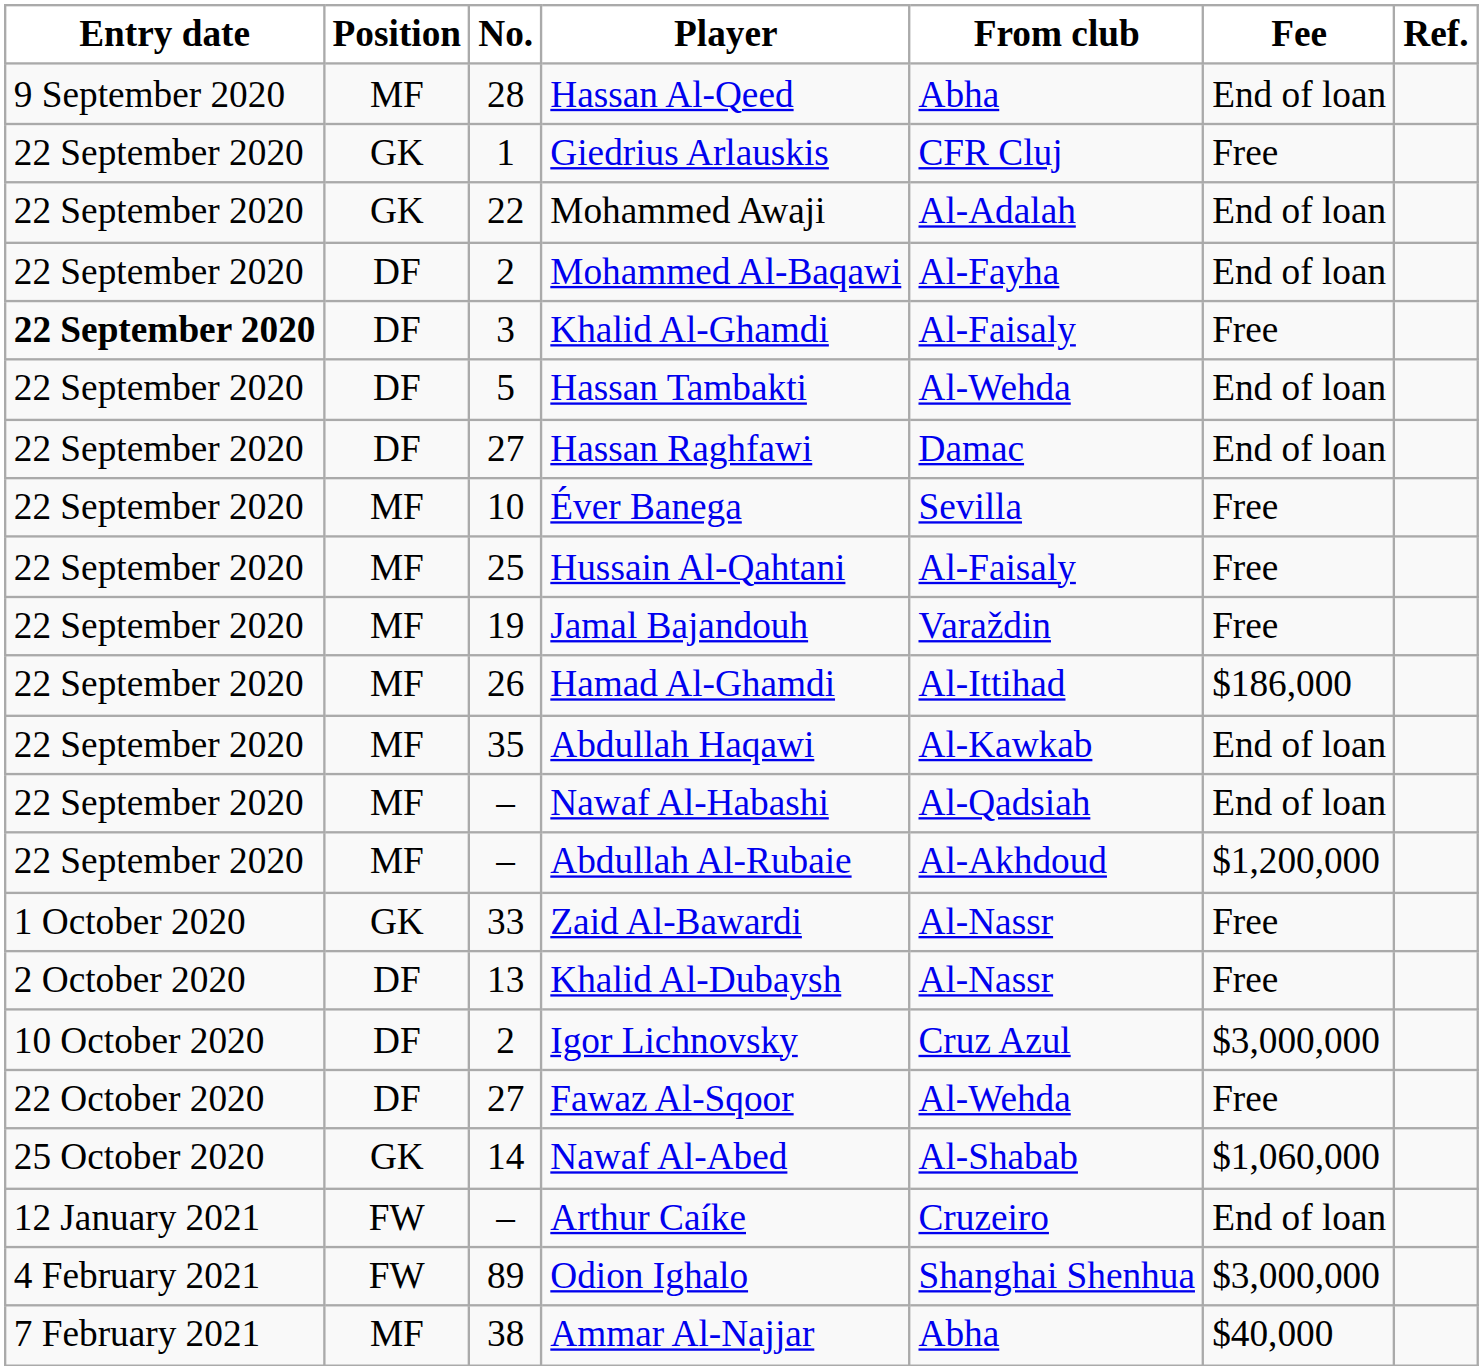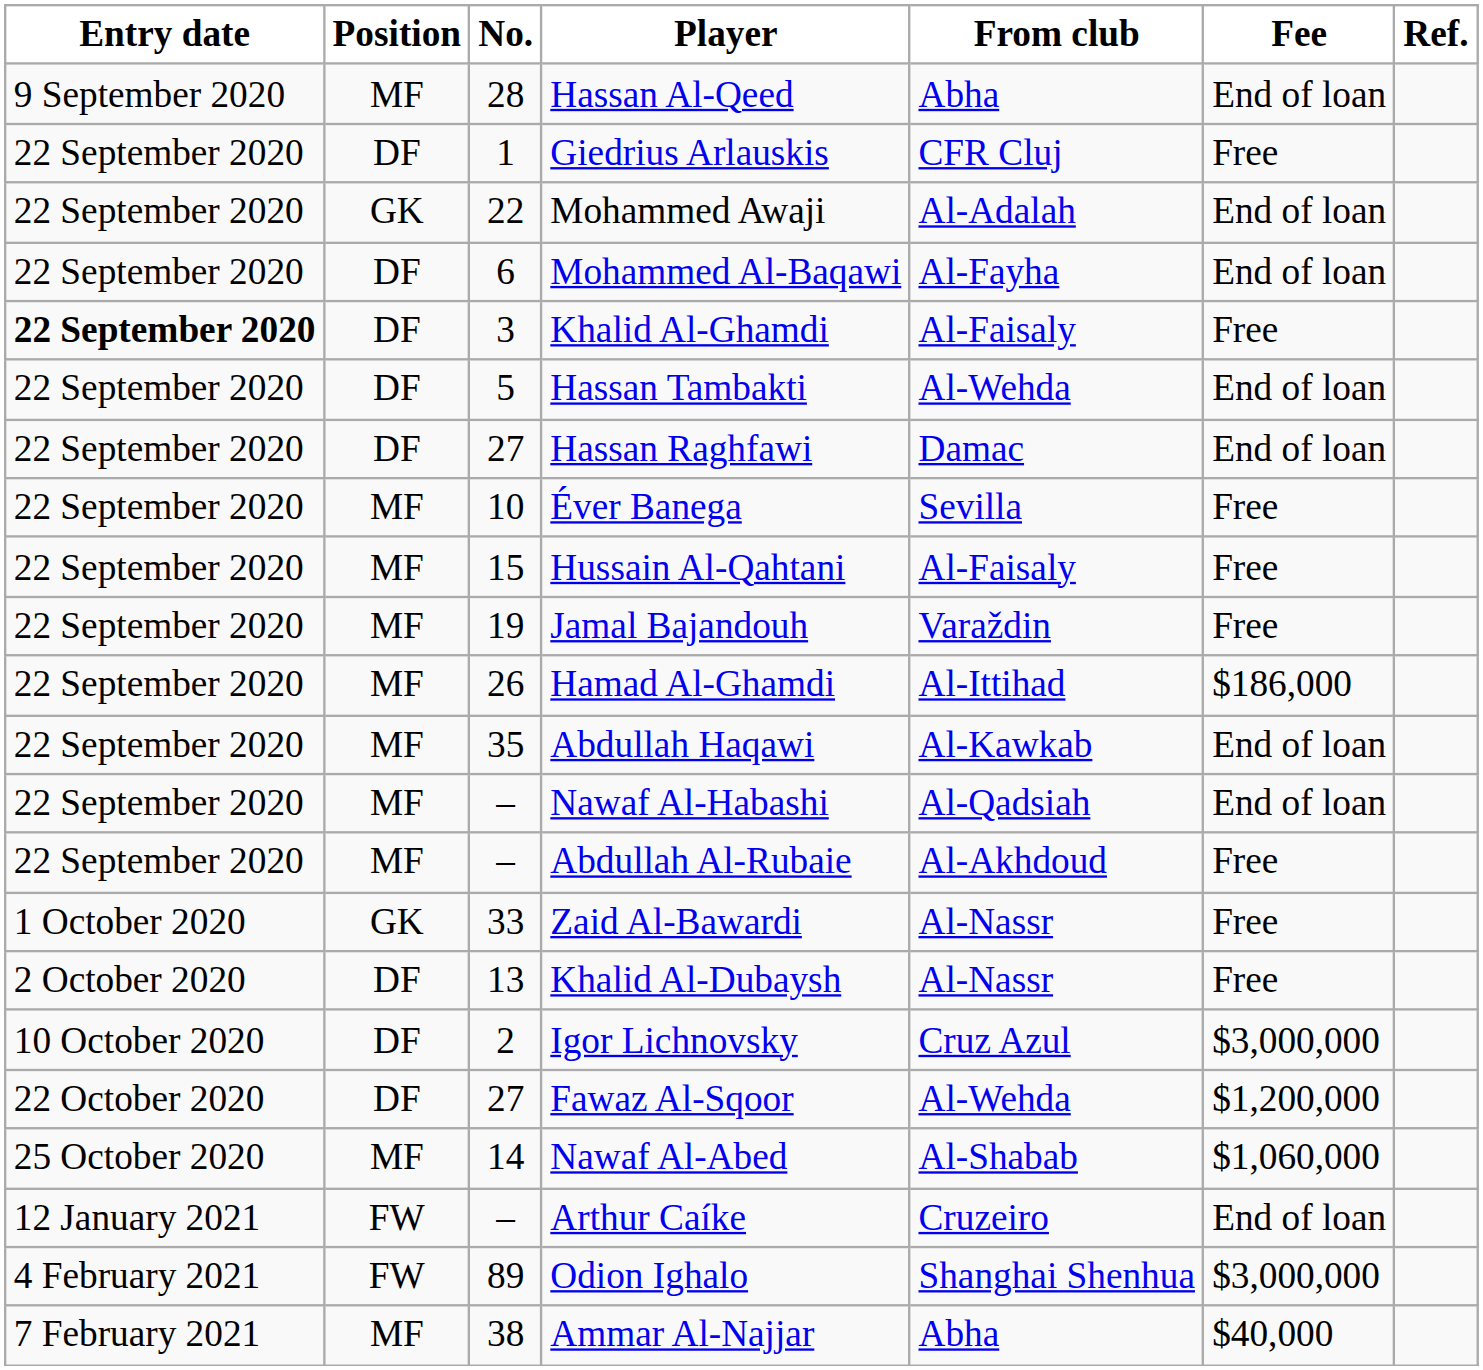 <table class="wikitable sortable">
 <tr>
 <th style="background:white; color:black;"><strong>Entry date</strong></th>
 <th style="background:white; color:black;"><strong>Position</strong></th>
 <th style="background:white; color:black;"><strong>No.</strong></th>
 <th style="background:white; color:black;"><strong>Player</strong></th>
 <th style="background:white; color:black;"><strong>From club</strong></th>
 <th style="background:white; color:black;"><strong>Fee</strong></th>
 <th style="background:white; color:black;"><strong>Ref.</strong></th>
 </tr>
 <tr>
 <td>9 September 2020</td>
 <td style="text-align:center;">MF</td>
 <td style="text-align:center;">28</td>
 <td style="text-align:left;"> <a href='#'>Hassan Al-Qeed</a></td>
 <td style="text-align:left;"> <a href='#'>Abha</a></td>
 <td>End of loan</td>
 <td></td>
 </tr>
 <tr>
 <td>22 September 2020</td>
-<td style="text-align:center;">GK</td>
+<td style="text-align:center;">DF</td>
 <td style="text-align:center;">1</td>
 <td style="text-align:left;"> <a href='#'>Giedrius Arlauskis</a></td>
 <td style="text-align:left;"> <a href='#'>CFR Cluj</a></td>
 <td>Free</td>
 <td></td>
 </tr>
 <tr>
 <td>22 September 2020</td>
 <td style="text-align:center;">GK</td>
 <td style="text-align:center;">22</td>
 <td style="text-align:left;"> Mohammed Awaji</td>
 <td style="text-align:left;"> <a href='#'>Al-Adalah</a></td>
 <td>End of loan</td>
 <td></td>
 </tr>
 <tr>
 <td>22 September 2020</td>
 <td style="text-align:center;">DF</td>
-<td style="text-align:center;">2</td>
+<td style="text-align:center;">6</td>
 <td style="text-align:left;"> <a href='#'>Mohammed Al-Baqawi</a></td>
 <td style="text-align:left;"> <a href='#'>Al-Fayha</a></td>
 <td>End of loan</td>
 <td></td>
 </tr>
 <tr>
 <td><strong>22 September 2020</strong></td>
 <td style="text-align:center;">DF</td>
 <td style="text-align:center;">3</td>
 <td style="text-align:left;"> <a href='#'>Khalid Al-Ghamdi</a></td>
 <td style="text-align:left;"> <a href='#'>Al-Faisaly</a></td>
 <td>Free</td>
 <td></td>
 </tr>
 <tr>
 <td>22 September 2020</td>
 <td style="text-align:center;">DF</td>
 <td style="text-align:center;">5</td>
 <td style="text-align:left;"> <a href='#'>Hassan Tambakti</a></td>
 <td style="text-align:left;"> <a href='#'>Al-Wehda</a></td>
 <td>End of loan</td>
 <td></td>
 </tr>
 <tr>
 <td>22 September 2020</td>
 <td style="text-align:center;">DF</td>
 <td style="text-align:center;">27</td>
 <td style="text-align:left;"> <a href='#'>Hassan Raghfawi</a></td>
 <td style="text-align:left;"> <a href='#'>Damac</a></td>
 <td>End of loan</td>
 <td></td>
 </tr>
 <tr>
 <td>22 September 2020</td>
 <td style="text-align:center;">MF</td>
 <td style="text-align:center;">10</td>
 <td style="text-align:left;"> <a href='#'>Éver Banega</a></td>
 <td style="text-align:left;"> <a href='#'>Sevilla</a></td>
 <td>Free</td>
 <td></td>
 </tr>
 <tr>
 <td>22 September 2020</td>
 <td style="text-align:center;">MF</td>
-<td style="text-align:center;">25</td>
+<td style="text-align:center;">15</td>
 <td style="text-align:left;"> <a href='#'>Hussain Al-Qahtani</a></td>
 <td style="text-align:left;"> <a href='#'>Al-Faisaly</a></td>
 <td>Free</td>
 <td></td>
 </tr>
 <tr>
 <td>22 September 2020</td>
 <td style="text-align:center;">MF</td>
 <td style="text-align:center;">19</td>
 <td style="text-align:left;"> <a href='#'>Jamal Bajandouh</a></td>
 <td style="text-align:left;"> <a href='#'>Varaždin</a></td>
 <td>Free</td>
 <td></td>
 </tr>
 <tr>
 <td>22 September 2020</td>
 <td style="text-align:center;">MF</td>
 <td style="text-align:center;">26</td>
 <td style="text-align:left;"> <a href='#'>Hamad Al-Ghamdi</a></td>
 <td style="text-align:left;"> <a href='#'>Al-Ittihad</a></td>
 <td>$186,000</td>
 <td></td>
 </tr>
 <tr>
 <td>22 September 2020</td>
 <td style="text-align:center;">MF</td>
 <td style="text-align:center;">35</td>
 <td style="text-align:left;"> <a href='#'>Abdullah Haqawi</a></td>
 <td style="text-align:left;"> <a href='#'>Al-Kawkab</a></td>
 <td>End of loan</td>
 <td></td>
 </tr>
 <tr>
 <td>22 September 2020</td>
 <td style="text-align:center;">MF</td>
 <td style="text-align:center;">–</td>
 <td style="text-align:left;"> <a href='#'>Nawaf Al-Habashi</a></td>
 <td style="text-align:left;"> <a href='#'>Al-Qadsiah</a></td>
 <td>End of loan</td>
 <td></td>
 </tr>
 <tr>
 <td>22 September 2020</td>
 <td style="text-align:center;">MF</td>
 <td style="text-align:center;">–</td>
 <td style="text-align:left;"> <a href='#'>Abdullah Al-Rubaie</a></td>
 <td style="text-align:left;"> <a href='#'>Al-Akhdoud</a></td>
-<td>$1,200,000</td>
+<td>Free</td>
 <td></td>
 </tr>
 <tr>
 <td>1 October 2020</td>
 <td style="text-align:center;">GK</td>
 <td style="text-align:center;">33</td>
 <td style="text-align:left;"> <a href='#'>Zaid Al-Bawardi</a></td>
 <td style="text-align:left;"> <a href='#'>Al-Nassr</a></td>
 <td>Free</td>
 <td></td>
 </tr>
 <tr>
 <td>2 October 2020</td>
 <td style="text-align:center;">DF</td>
 <td style="text-align:center;">13</td>
 <td style="text-align:left;"> <a href='#'>Khalid Al-Dubaysh</a></td>
 <td style="text-align:left;"> <a href='#'>Al-Nassr</a></td>
 <td>Free</td>
 <td></td>
 </tr>
 <tr>
 <td>10 October 2020</td>
 <td style="text-align:center;">DF</td>
 <td style="text-align:center;">2</td>
 <td style="text-align:left;"> <a href='#'>Igor Lichnovsky</a></td>
 <td style="text-align:left;"> <a href='#'>Cruz Azul</a></td>
 <td>$3,000,000</td>
 <td></td>
 </tr>
 <tr>
 <td>22 October 2020</td>
 <td style="text-align:center;">DF</td>
 <td style="text-align:center;">27</td>
 <td style="text-align:left;"> <a href='#'>Fawaz Al-Sqoor</a></td>
 <td style="text-align:left;"> <a href='#'>Al-Wehda</a></td>
-<td>Free</td>
+<td>$1,200,000</td>
 <td></td>
 </tr>
 <tr>
 <td>25 October 2020</td>
-<td style="text-align:center;">GK</td>
+<td style="text-align:center;">MF</td>
 <td style="text-align:center;">14</td>
 <td style="text-align:left;"> <a href='#'>Nawaf Al-Abed</a></td>
 <td style="text-align:left;"> <a href='#'>Al-Shabab</a></td>
 <td>$1,060,000</td>
 <td></td>
 </tr>
 <tr>
 <td>12 January 2021</td>
 <td style="text-align:center;">FW</td>
 <td style="text-align:center;">–</td>
 <td style="text-align:left;"> <a href='#'>Arthur Caíke</a></td>
 <td style="text-align:left;"> <a href='#'>Cruzeiro</a></td>
 <td>End of loan</td>
 <td></td>
 </tr>
 <tr>
 <td>4 February 2021</td>
 <td style="text-align:center;">FW</td>
 <td style="text-align:center;">89</td>
 <td style="text-align:left;"> <a href='#'>Odion Ighalo</a></td>
 <td style="text-align:left;"> <a href='#'>Shanghai Shenhua</a></td>
 <td>$3,000,000</td>
 <td></td>
 </tr>
 <tr>
 <td>7 February 2021</td>
 <td style="text-align:center;">MF</td>
 <td style="text-align:center;">38</td>
 <td style="text-align:left;"> <a href='#'>Ammar Al-Najjar</a></td>
 <td style="text-align:left;"> <a href='#'>Abha</a></td>
 <td>$40,000</td>
 <td></td>
 </tr>
 <tr>
 </tr>
 </table>
